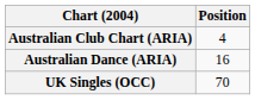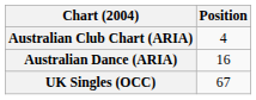 <table class="wikitable sortable plainrowheaders" style="text-align:center">
 <tr>
 <th>Chart (2004)</th>
 <th>Position</th>
 </tr>
 <tr>
 <th scope="row">Australian Club Chart (ARIA)</th>
 <td>4</td>
 </tr>
 <tr>
 <th scope="row">Australian Dance (ARIA)</th>
 <td>16</td>
 </tr>
 <tr>
 <th scope="row">UK Singles (OCC)</th>
-<td>70</td>
+<td>67</td>
 </tr>
 </table>
